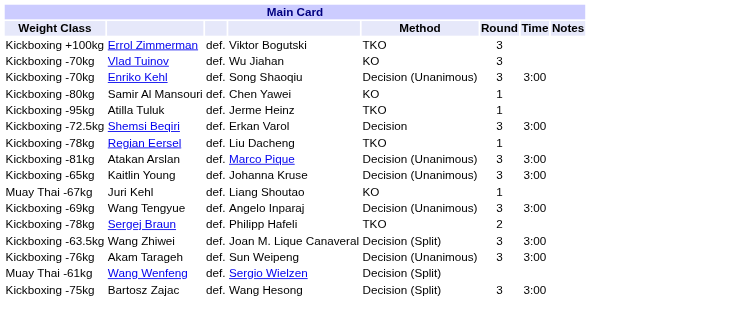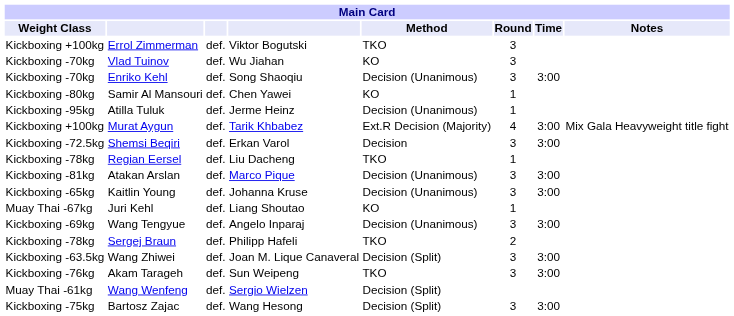 <table class="toccolours" style="font-size: 85%;">
 <tr>
 <th colspan="8" style="background-color: #ccf; color: #000080; text-align: center;"><strong>Main Card</strong></th>
 </tr>
 <tr>
 <th colspan="1" style="background-color: #E6E8FA; color: #000000; text-align: center;">Weight Class</th>
 <th colspan="1" style="background-color: #E6E8FA; color: #000000; text-align: center;"></th>
 <th colspan="1" style="background-color: #E6E8FA; color: #000000; text-align: center;"></th>
 <th colspan="1" style="background-color: #E6E8FA; color: #000000; text-align: center;"></th>
 <th colspan="1" style="background-color: #E6E8FA; color: #000000; text-align: center;">Method</th>
 <th colspan="1" style="background-color: #E6E8FA; color: #000000; text-align: center;">Round</th>
 <th colspan="1" style="background-color: #E6E8FA; color: #000000; text-align: center;">Time</th>
 <th colspan="1" style="background-color: #E6E8FA; color: #000000; text-align: center;">Notes</th>
 </tr>
 <tr>
 <td>Kickboxing +100kg</td>
 <td> <a href='#'>Errol Zimmerman</a></td>
 <td align=center>def.</td>
 <td> Viktor Bogutski</td>
 <td>TKO</td>
 <td align=center>3</td>
 <td align=center></td>
 </tr>
 <tr>
 <td>Kickboxing -70kg</td>
 <td> <a href='#'>Vlad Tuinov</a></td>
 <td align=center>def.</td>
 <td> Wu Jiahan</td>
 <td>KO</td>
 <td align=center>3</td>
 <td align=center></td>
 </tr>
 <tr>
 <td>Kickboxing -70kg</td>
 <td> <a href='#'>Enriko Kehl</a></td>
 <td align=center>def.</td>
 <td> Song Shaoqiu</td>
 <td>Decision (Unanimous)</td>
 <td align=center>3</td>
 <td align=center>3:00</td>
 </tr>
 <tr>
 <td>Kickboxing -80kg</td>
 <td> Samir Al Mansouri</td>
 <td align=center>def.</td>
 <td> Chen Yawei</td>
 <td>KO</td>
 <td align=center>1</td>
 <td align=center></td>
 </tr>
 <tr>
 <td>Kickboxing -95kg</td>
 <td> Atilla Tuluk</td>
 <td align=center>def.</td>
 <td> Jerme Heinz</td>
-<td>TKO</td>
+<td>Decision (Unanimous)</td>
 <td align=center>1</td>
 <td align=center></td>
+</tr>
+<tr>
+<td>Kickboxing +100kg</td>
+<td> <a href='#'>Murat Aygun</a></td>
+<td align=center>def.</td>
+<td> <a href='#'>Tarik Khbabez</a></td>
+<td>Ext.R Decision (Majority)</td>
+<td align=center>4</td>
+<td align=center>3:00</td>
+<td>Mix Gala Heavyweight title fight</td>
 </tr>
 <tr>
 <td>Kickboxing -72.5kg</td>
 <td> <a href='#'>Shemsi Beqiri</a></td>
 <td align=center>def.</td>
 <td> Erkan Varol</td>
 <td>Decision</td>
 <td align=center>3</td>
 <td align=center>3:00</td>
 </tr>
 <tr>
 <td>Kickboxing -78kg</td>
 <td> <a href='#'>Regian Eersel</a></td>
 <td align=center>def.</td>
 <td> Liu Dacheng</td>
 <td>TKO</td>
 <td align=center>1</td>
 <td align=center></td>
 </tr>
 <tr>
 <td>Kickboxing -81kg</td>
 <td> Atakan Arslan</td>
 <td align=center>def.</td>
 <td> <a href='#'>Marco Pique</a></td>
 <td>Decision (Unanimous)</td>
 <td align=center>3</td>
 <td align=center>3:00</td>
 </tr>
 <tr>
 <td>Kickboxing -65kg</td>
 <td> Kaitlin Young</td>
 <td align=center>def.</td>
 <td> Johanna Kruse</td>
 <td>Decision (Unanimous)</td>
 <td align=center>3</td>
 <td align=center>3:00</td>
 </tr>
 <tr>
 <td>Muay Thai -67kg</td>
 <td>  Juri Kehl</td>
 <td align=center>def.</td>
 <td> Liang Shoutao</td>
 <td>KO</td>
 <td align=center>1</td>
 <td align=center></td>
 </tr>
 <tr>
 <td>Kickboxing -69kg</td>
 <td> Wang Tengyue</td>
 <td align=center>def.</td>
 <td> Angelo Inparaj</td>
 <td>Decision (Unanimous)</td>
 <td align=center>3</td>
 <td align=center>3:00</td>
 </tr>
 <tr>
 <td>Kickboxing -78kg</td>
 <td> <a href='#'>Sergej Braun</a></td>
 <td align=center>def.</td>
 <td> Philipp Hafeli</td>
 <td>TKO</td>
 <td align=center>2</td>
 <td align=center></td>
 </tr>
 <tr>
 <td>Kickboxing -63.5kg</td>
 <td> Wang Zhiwei</td>
 <td align=center>def.</td>
 <td> Joan M. Lique Canaveral</td>
 <td>Decision (Split)</td>
 <td align=center>3</td>
 <td align=center>3:00</td>
 </tr>
 <tr>
 <td>Kickboxing -76kg</td>
 <td> Akam Tarageh</td>
 <td align=center>def.</td>
 <td> Sun Weipeng</td>
-<td>Decision (Unanimous)</td>
+<td>TKO</td>
 <td align=center>3</td>
 <td align=center>3:00</td>
 </tr>
 <tr>
 <td>Muay Thai -61kg</td>
 <td> <a href='#'>Wang Wenfeng</a></td>
 <td align=center>def.</td>
 <td> <a href='#'>Sergio Wielzen</a></td>
 <td>Decision (Split)</td>
 <td align=center></td>
 <td align=center></td>
 </tr>
 <tr>
 <td>Kickboxing -75kg</td>
 <td> Bartosz Zajac</td>
 <td align=center>def.</td>
 <td> Wang Hesong</td>
 <td>Decision (Split)</td>
 <td align=center>3</td>
 <td align=center>3:00</td>
 </tr>
 </table>
